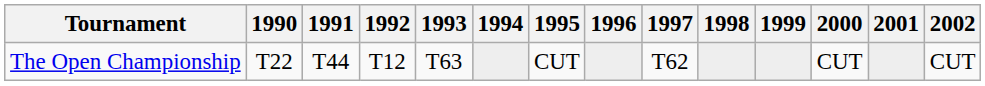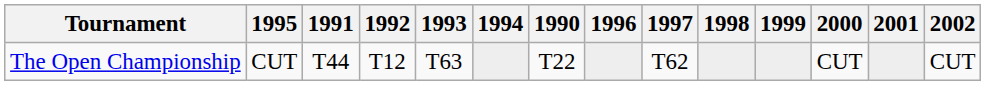 <table class="wikitable" style="font-size:95%;text-align:center;">
 <tr>
 <th>Tournament</th>
-<th>1990</th>
+<th>1995</th>
 <th>1991</th>
 <th>1992</th>
 <th>1993</th>
 <th>1994</th>
-<th>1995</th>
+<th>1990</th>
 <th>1996</th>
 <th>1997</th>
 <th>1998</th>
 <th>1999</th>
 <th>2000</th>
 <th>2001</th>
 <th>2002</th>
 </tr>
 <tr>
 <td align=left><a href='#'>The Open Championship</a></td>
-<td>T22</td>
+<td>CUT</td>
 <td>T44</td>
 <td>T12</td>
 <td>T63</td>
 <td style="background:#eeeeee;"></td>
-<td>CUT</td>
+<td>T22</td>
 <td style="background:#eeeeee;"></td>
 <td>T62</td>
 <td style="background:#eeeeee;"></td>
 <td style="background:#eeeeee;"></td>
 <td>CUT</td>
 <td style="background:#eeeeee;"></td>
 <td>CUT</td>
 </tr>
 </table>
